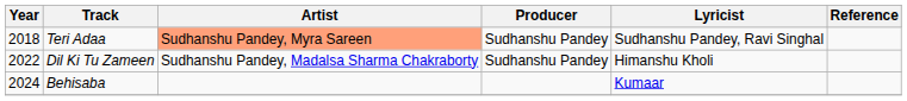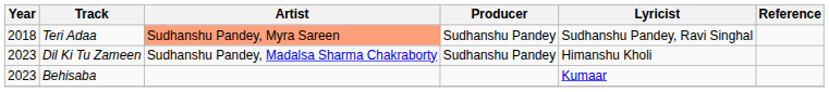 <table class="wikitable">
 <tr style="background:#ccc; text-align:center;">
 <th>Year</th>
 <th>Track</th>
 <th>Artist</th>
 <th>Producer</th>
 <th>Lyricist</th>
 <th>Reference</th>
 </tr>
 <tr>
 <td>2018</td>
 <td><em>Teri Adaa</em></td>
 <td style="background: lightsalmon;">Sudhanshu Pandey, Myra Sareen</td>
 <td>Sudhanshu Pandey</td>
 <td>Sudhanshu Pandey, Ravi Singhal</td>
 <td></td>
 </tr>
 <tr>
-<td>2022</td>
+<td>2023</td>
 <td><em> Dil Ki Tu Zameen</em></td>
 <td>Sudhanshu Pandey, <a href='#'>Madalsa Sharma Chakraborty</a></td>
 <td>Sudhanshu Pandey</td>
 <td>Himanshu Kholi</td>
 <td></td>
 </tr>
 <tr>
-<td>2024</td>
+<td>2023</td>
 <td><em>Behisaba</em></td>
 <td></td>
 <td></td>
 <td><a href='#'>Kumaar</a></td>
 <td></td>
 </tr>
 <tr>
 </tr>
 </table>
